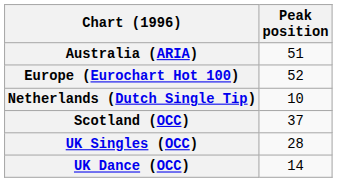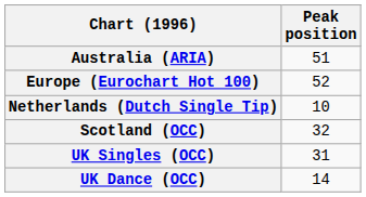 <table class="wikitable sortable plainrowheaders" style="text-align:center">
 <tr>
 <th scope="col">Chart (1996)</th>
 <th scope="col">Peak<br>position</th>
 </tr>
 <tr>
 <th scope="row">Australia (<a href='#'>ARIA</a>)</th>
 <td>51</td>
 </tr>
 <tr>
 <th scope="row">Europe (<a href='#'>Eurochart Hot 100</a>)</th>
 <td>52</td>
 </tr>
 <tr>
 <th scope="row">Netherlands (<a href='#'>Dutch Single Tip</a>)</th>
 <td>10</td>
 </tr>
 <tr>
 <th scope="row">Scotland (<a href='#'>OCC</a>)</th>
-<td>37</td>
+<td>32</td>
 </tr>
 <tr>
 <th scope="row"><a href='#'>UK Singles</a> (<a href='#'>OCC</a>)</th>
-<td>28</td>
+<td>31</td>
 </tr>
 <tr>
 <th scope="row"><a href='#'>UK Dance</a> (<a href='#'>OCC</a>)</th>
 <td>14</td>
 </tr>
 </table>
